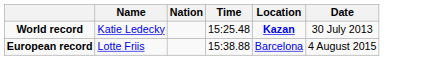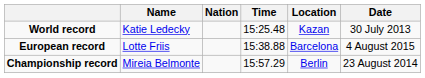 <table class=wikitable style=text-align:center>
 <tr>
 <th></th>
 <th>Name</th>
 <th>Nation</th>
 <th>Time</th>
 <th>Location</th>
 <th>Date</th>
 </tr>
 <tr>
 <td><strong>World record</strong></td>
 <td align=left><a href='#'>Katie Ledecky</a></td>
 <td align=left></td>
 <td align=left>15:25.48</td>
-<td><strong><a href='#'>Kazan</a></strong></td>
+<td><a href='#'>Kazan</a></td>
 <td>30 July 2013</td>
 </tr>
 <tr>
 <td><strong>European record</strong></td>
 <td align=left><a href='#'>Lotte Friis</a></td>
 <td align=left></td>
 <td align=left>15:38.88</td>
 <td><a href='#'>Barcelona</a></td>
 <td>4 August 2015</td>
 </tr>
+<tr>
+<td><strong>Championship record</strong></td>
+<td align=left><a href='#'>Mireia Belmonte</a></td>
+<td align=left></td>
+<td align=left>15:57.29</td>
+<td><a href='#'>Berlin</a></td>
+<td>23 August 2014</td>
+</tr>
 </table>
